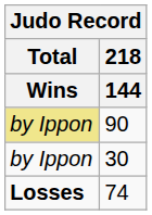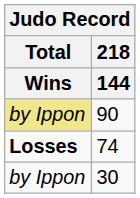 <table class="wikitable">
 <tr>
 <th colspan="2">Judo Record</th>
 </tr>
 <tr>
 <th>Total</th>
 <th>218</th>
 </tr>
 <tr>
 <th>Wins</th>
 <th>144</th>
 </tr>
 <tr>
 <td style="background: khaki;"><em>by Ippon</em></td>
 <td>90</td>
 </tr>
 <tr>
+<td><strong>Losses</strong></td>
+<td>74</td>
+</tr>
+<tr>
 <td><em>by Ippon</em></td>
 <td>30</td>
 </tr>
-<tr>
-<td><strong>Losses</strong></td>
-<td>74</td>
-</tr>
 </table>
